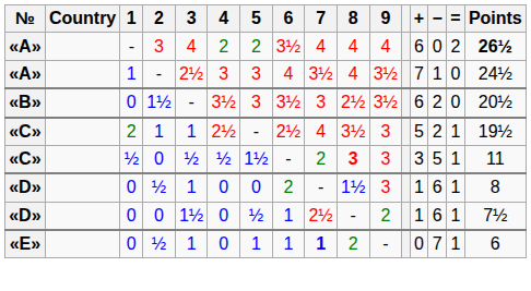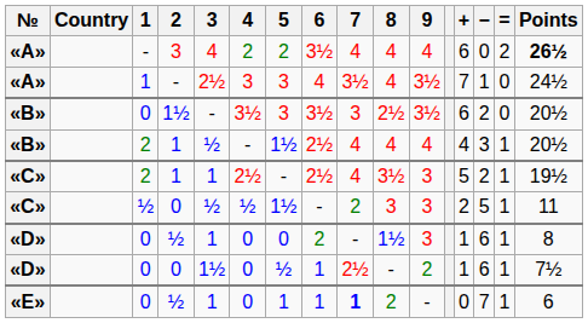 <table class="wikitable" style="text-align:center">
 <tr>
 <th>№</th>
 <th>Country</th>
 <th>1</th>
 <th>2</th>
 <th>3</th>
 <th>4</th>
 <th>5</th>
 <th>6</th>
 <th>7</th>
 <th>8</th>
 <th>9</th>
 <th></th>
 <th>+</th>
 <th>−</th>
 <th>=</th>
 <th>Points</th>
 </tr>
 <tr>
 <th>«A»</th>
 <td style="text-align: left"></td>
 <td>-</td>
 <td style="color:red;">3</td>
 <td style="color:red;">4</td>
 <td style="color:green;">2</td>
 <td style="color:green;">2</td>
 <td style="color:red;">3½</td>
 <td style="color:red;">4</td>
 <td style="color:red;">4</td>
 <td style="color:red;">4</td>
 <th></th>
 <td>6</td>
 <td>0</td>
 <td>2</td>
 <td><strong>26½</strong></td>
 </tr>
 <tr>
 <th>«A»</th>
 <td style="text-align: left"></td>
 <td style="color:blue;">1</td>
 <td>-</td>
 <td style="color:red;">2½</td>
 <td style="color:red;">3</td>
 <td style="color:red;">3</td>
 <td style="color:red;">4</td>
 <td style="color:red;">3½</td>
 <td style="color:red;">4</td>
 <td style="color:red;">3½</td>
 <th></th>
 <td>7</td>
 <td>1</td>
 <td>0</td>
 <td>24½</td>
 </tr>
 <tr style="border-top:2px solid grey;">
 <th>«B»</th>
 <td style="text-align: left"></td>
 <td style="color:blue;">0</td>
 <td style="color:blue;">1½</td>
 <td>-</td>
 <td style="color:red;">3½</td>
 <td style="color:red;">3</td>
 <td style="color:red;">3½</td>
 <td style="color:red;">3</td>
 <td style="color:red;">2½</td>
 <td style="color:red;">3½</td>
 <th></th>
 <td>6</td>
 <td>2</td>
 <td>0</td>
 <td>20½</td>
 </tr>
+<tr>
+<th>«B»</th>
+<td style="text-align: left"></td>
+<td style="color:green;">2</td>
+<td style="color:blue;">1</td>
+<td style="color:blue;">½</td>
+<td>-</td>
+<td style="color:blue;">1½</td>
+<td style="color:red;">2½</td>
+<td style="color:red;">4</td>
+<td style="color:red;">4</td>
+<td style="color:red;">4</td>
+<th></th>
+<td>4</td>
+<td>3</td>
+<td>1</td>
+<td>20½</td>
+</tr>
 <tr style="border-top:2px solid grey;">
 <th>«C»</th>
 <td style="text-align: left"></td>
 <td style="color:green;">2</td>
 <td style="color:blue;">1</td>
 <td style="color:blue;">1</td>
 <td style="color:red;">2½</td>
 <td>-</td>
 <td style="color:red;">2½</td>
 <td style="color:red;">4</td>
 <td style="color:red;">3½</td>
 <td style="color:red;">3</td>
 <th></th>
 <td>5</td>
 <td>2</td>
 <td>1</td>
 <td>19½</td>
 </tr>
 <tr>
 <th>«C»</th>
 <td style="text-align: left"></td>
 <td style="color:blue;">½</td>
 <td style="color:blue;">0</td>
 <td style="color:blue;">½</td>
 <td style="color:blue;">½</td>
 <td style="color:blue;">1½</td>
 <td>-</td>
 <td style="color:green;">2</td>
-<td style="color:red;"><strong>3</strong></td>
+<td style="color:red;">3</td>
 <td style="color:red;">3</td>
 <th></th>
-<td>3</td>
+<td>2</td>
 <td>5</td>
 <td>1</td>
 <td>11</td>
 </tr>
 <tr style="border-top:2px solid grey;">
 <th>«D»</th>
 <td style="text-align: left"></td>
 <td style="color:blue;">0</td>
 <td style="color:blue;">½</td>
 <td style="color:blue;">1</td>
 <td style="color:blue;">0</td>
 <td style="color:blue;">0</td>
 <td style="color:green;">2</td>
 <td>-</td>
 <td style="color:blue;">1½</td>
 <td style="color:red;">3</td>
 <th></th>
 <td>1</td>
 <td>6</td>
 <td>1</td>
 <td>8</td>
 </tr>
 <tr>
 <th>«D»</th>
 <td style="text-align: left"></td>
 <td style="color:blue;">0</td>
 <td style="color:blue;">0</td>
 <td style="color:blue;">1½</td>
 <td style="color:blue;">0</td>
 <td style="color:blue;">½</td>
 <td style="color:blue;">1</td>
 <td style="color:red;">2½</td>
 <td>-</td>
 <td style="color:green;">2</td>
 <th></th>
 <td>1</td>
 <td>6</td>
 <td>1</td>
 <td>7½</td>
 </tr>
 <tr style="border-top:2px solid grey;">
 <th>«E»</th>
 <td style="text-align: left"></td>
 <td style="color:blue;">0</td>
 <td style="color:blue;">½</td>
 <td style="color:blue;">1</td>
 <td style="color:blue;">0</td>
 <td style="color:blue;">1</td>
 <td style="color:blue;">1</td>
 <td style="color:blue;"><strong>1</strong></td>
 <td style="color:green;">2</td>
 <td>-</td>
 <th></th>
 <td>0</td>
 <td>7</td>
 <td>1</td>
 <td>6</td>
 </tr>
 </table>
